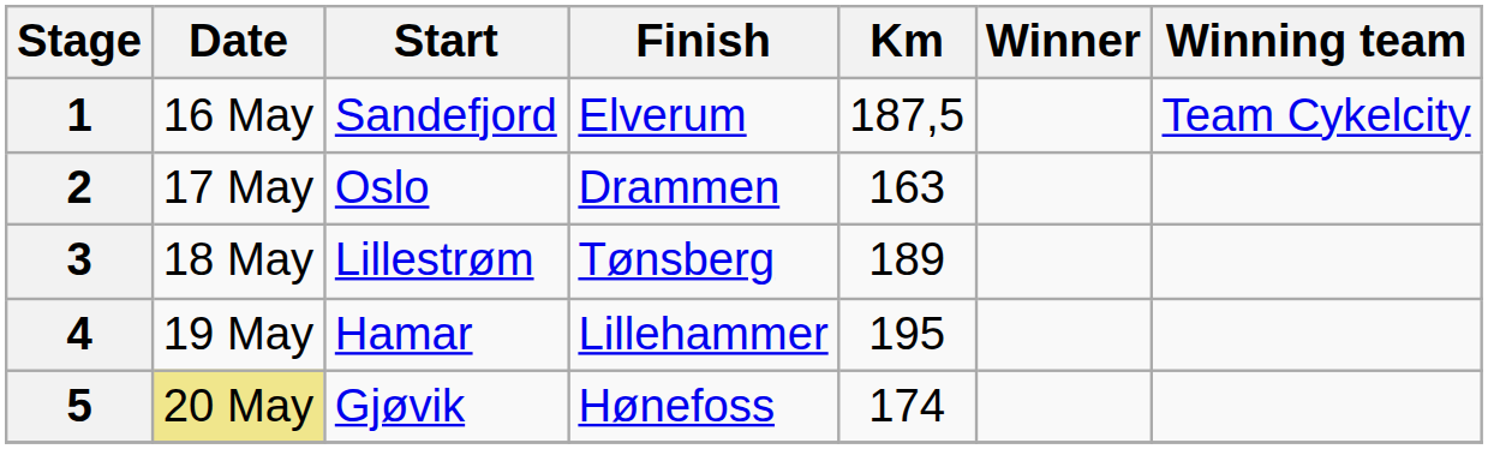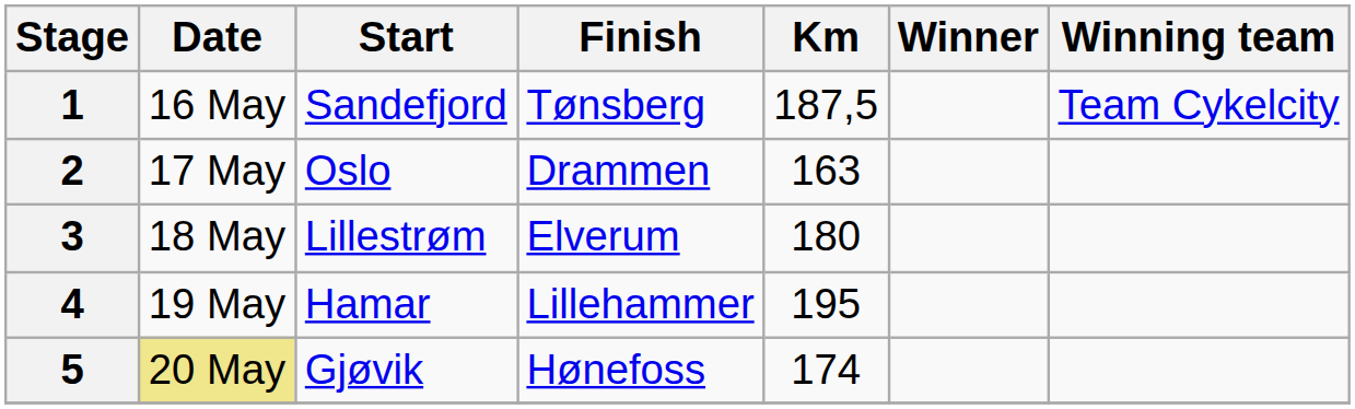 <table class="wikitable">
 <tr>
 <th>Stage</th>
 <th>Date</th>
 <th>Start</th>
 <th>Finish</th>
 <th>Km</th>
 <th>Winner</th>
 <th>Winning team</th>
 </tr>
 <tr>
 <th>1</th>
 <td align="center">16 May</td>
 <td><a href='#'>Sandefjord</a></td>
-<td><a href='#'>Elverum</a></td>
+<td><a href='#'>Tønsberg</a></td>
 <td align="center">187,5</td>
 <td></td>
 <td><a href='#'>Team Cykelcity</a></td>
 </tr>
 <tr>
 <th>2</th>
 <td align="center">17 May</td>
 <td><a href='#'>Oslo</a></td>
 <td><a href='#'>Drammen</a></td>
 <td align="center">163</td>
 <td></td>
 <td></td>
 </tr>
 <tr>
 <th>3</th>
 <td align="center">18 May</td>
 <td><a href='#'>Lillestrøm</a></td>
-<td><a href='#'>Tønsberg</a></td>
-<td align="center">189</td>
+<td><a href='#'>Elverum</a></td>
+<td align="center">180</td>
 <td></td>
 <td></td>
 </tr>
 <tr>
 <th>4</th>
 <td align="center">19 May</td>
 <td><a href='#'>Hamar</a></td>
 <td><a href='#'>Lillehammer</a></td>
 <td align="center">195</td>
 <td></td>
 <td></td>
 </tr>
 <tr>
 <th>5</th>
 <td align="center" style="background: khaki;">20 May</td>
 <td><a href='#'>Gjøvik</a></td>
 <td><a href='#'>Hønefoss</a></td>
 <td align="center">174</td>
 <td></td>
 <td></td>
 </tr>
 <tr>
 </tr>
 </table>
